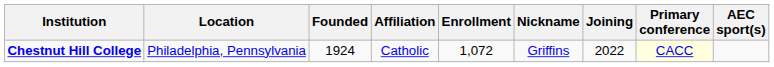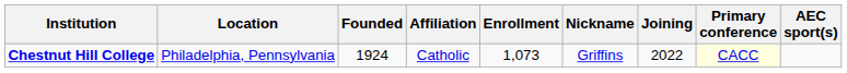 <table class="wikitable sortable" style="text-align:center;">
 <tr>
 <th>Institution</th>
 <th>Location</th>
 <th>Founded</th>
 <th>Affiliation</th>
 <th>Enrollment</th>
 <th>Nickname</th>
 <th>Joining</th>
 <th>Primary<br>conference</th>
 <th>AEC<br>sport(s)</th>
 </tr>
 <tr>
 <td><strong><a href='#'>Chestnut Hill College</a></strong></td>
 <td><a href='#'>Philadelphia, Pennsylvania</a></td>
 <td>1924</td>
 <td><a href='#'>Catholic</a><br></td>
-<td>1,072</td>
+<td>1,073</td>
 <td><a href='#'>Griffins</a></td>
 <td>2022</td>
 <td style="background: lightyellow;"><a href='#'>CACC</a><br></td>
 <td></td>
 </tr>
 </table>
